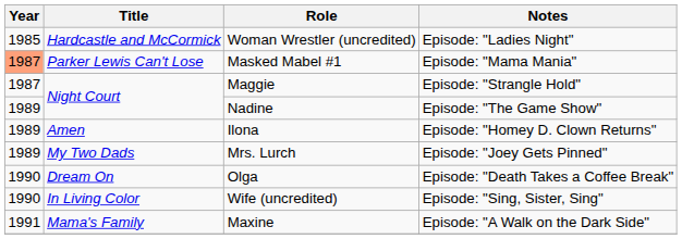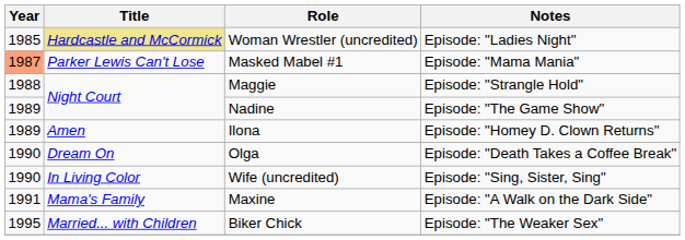 <table class="wikitable sortable">
 <tr>
 <th>Year</th>
 <th>Title</th>
 <th>Role</th>
 <th class="unsortable">Notes</th>
 </tr>
 <tr>
 <td>1985</td>
-<td><em><a href='#'>Hardcastle and McCormick</a></em></td>
+<td style="background: khaki;"><em><a href='#'>Hardcastle and McCormick</a></em></td>
 <td>Woman Wrestler (uncredited)</td>
 <td>Episode: "Ladies Night"</td>
 </tr>
 <tr>
 <td style="background: lightsalmon;">1987</td>
 <td><em><a href='#'>Parker Lewis Can't Lose</a></em></td>
 <td>Masked Mabel #1</td>
 <td>Episode: "Mama Mania"</td>
 </tr>
 <tr>
-<td>1987</td>
+<td>1988</td>
 <td rowspan="2"><em><a href='#'>Night Court</a></em></td>
 <td>Maggie</td>
 <td>Episode: "Strangle Hold"</td>
 </tr>
 <tr>
 <td>1989</td>
 <td>Nadine</td>
 <td>Episode: "The Game Show"</td>
 </tr>
 <tr>
 <td>1989</td>
 <td><em><a href='#'>Amen</a></em></td>
 <td>Ilona</td>
 <td>Episode: "Homey D. Clown Returns"</td>
-</tr>
-<tr>
-<td>1989</td>
-<td><em><a href='#'>My Two Dads</a></em></td>
-<td>Mrs. Lurch</td>
-<td>Episode: "Joey Gets Pinned"</td>
 </tr>
 <tr>
 <td>1990</td>
 <td><em><a href='#'>Dream On</a></em></td>
 <td>Olga</td>
 <td>Episode: "Death Takes a Coffee Break"</td>
 </tr>
 <tr>
 <td>1990</td>
 <td><em><a href='#'>In Living Color</a></em></td>
 <td>Wife (uncredited)</td>
 <td>Episode: "Sing, Sister, Sing"</td>
 </tr>
 <tr>
 <td>1991</td>
 <td><em><a href='#'>Mama's Family</a></em></td>
 <td>Maxine</td>
 <td>Episode: "A Walk on the Dark Side"</td>
 </tr>
 <tr>
+<td>1995</td>
+<td><em><a href='#'>Married... with Children</a></em></td>
+<td>Biker Chick</td>
+<td>Episode: "The Weaker Sex"</td>
+</tr>
+<tr>
 </tr>
 </table>
